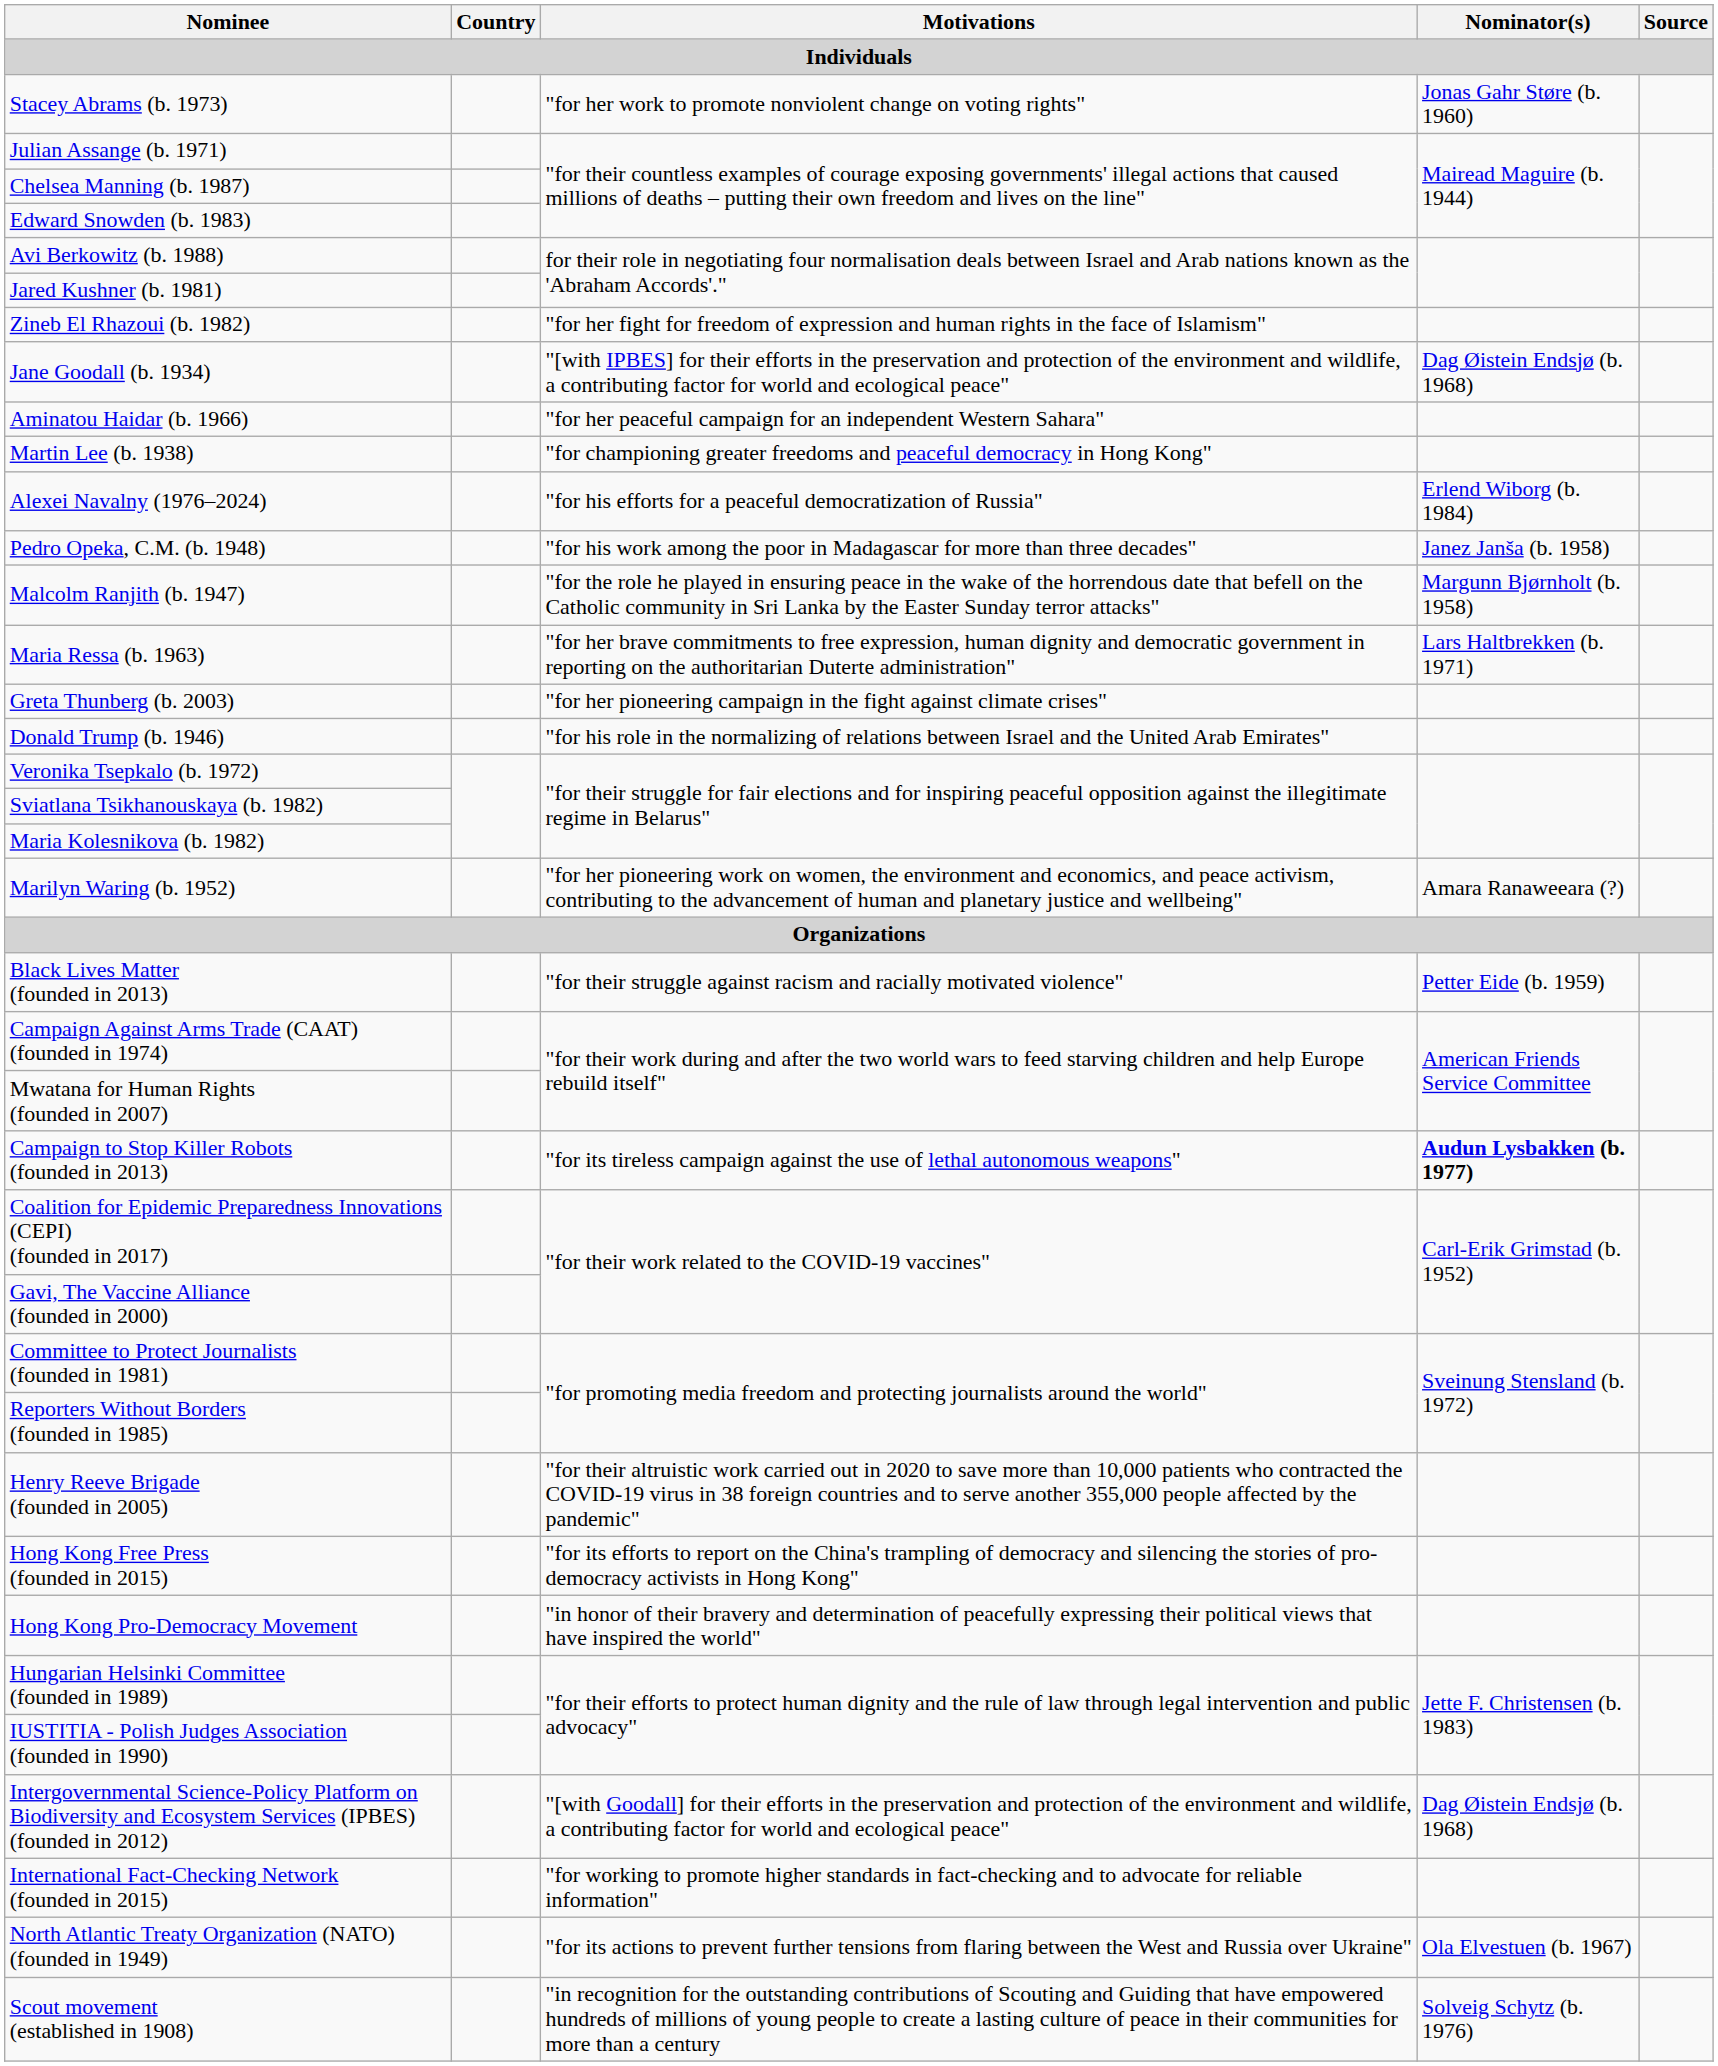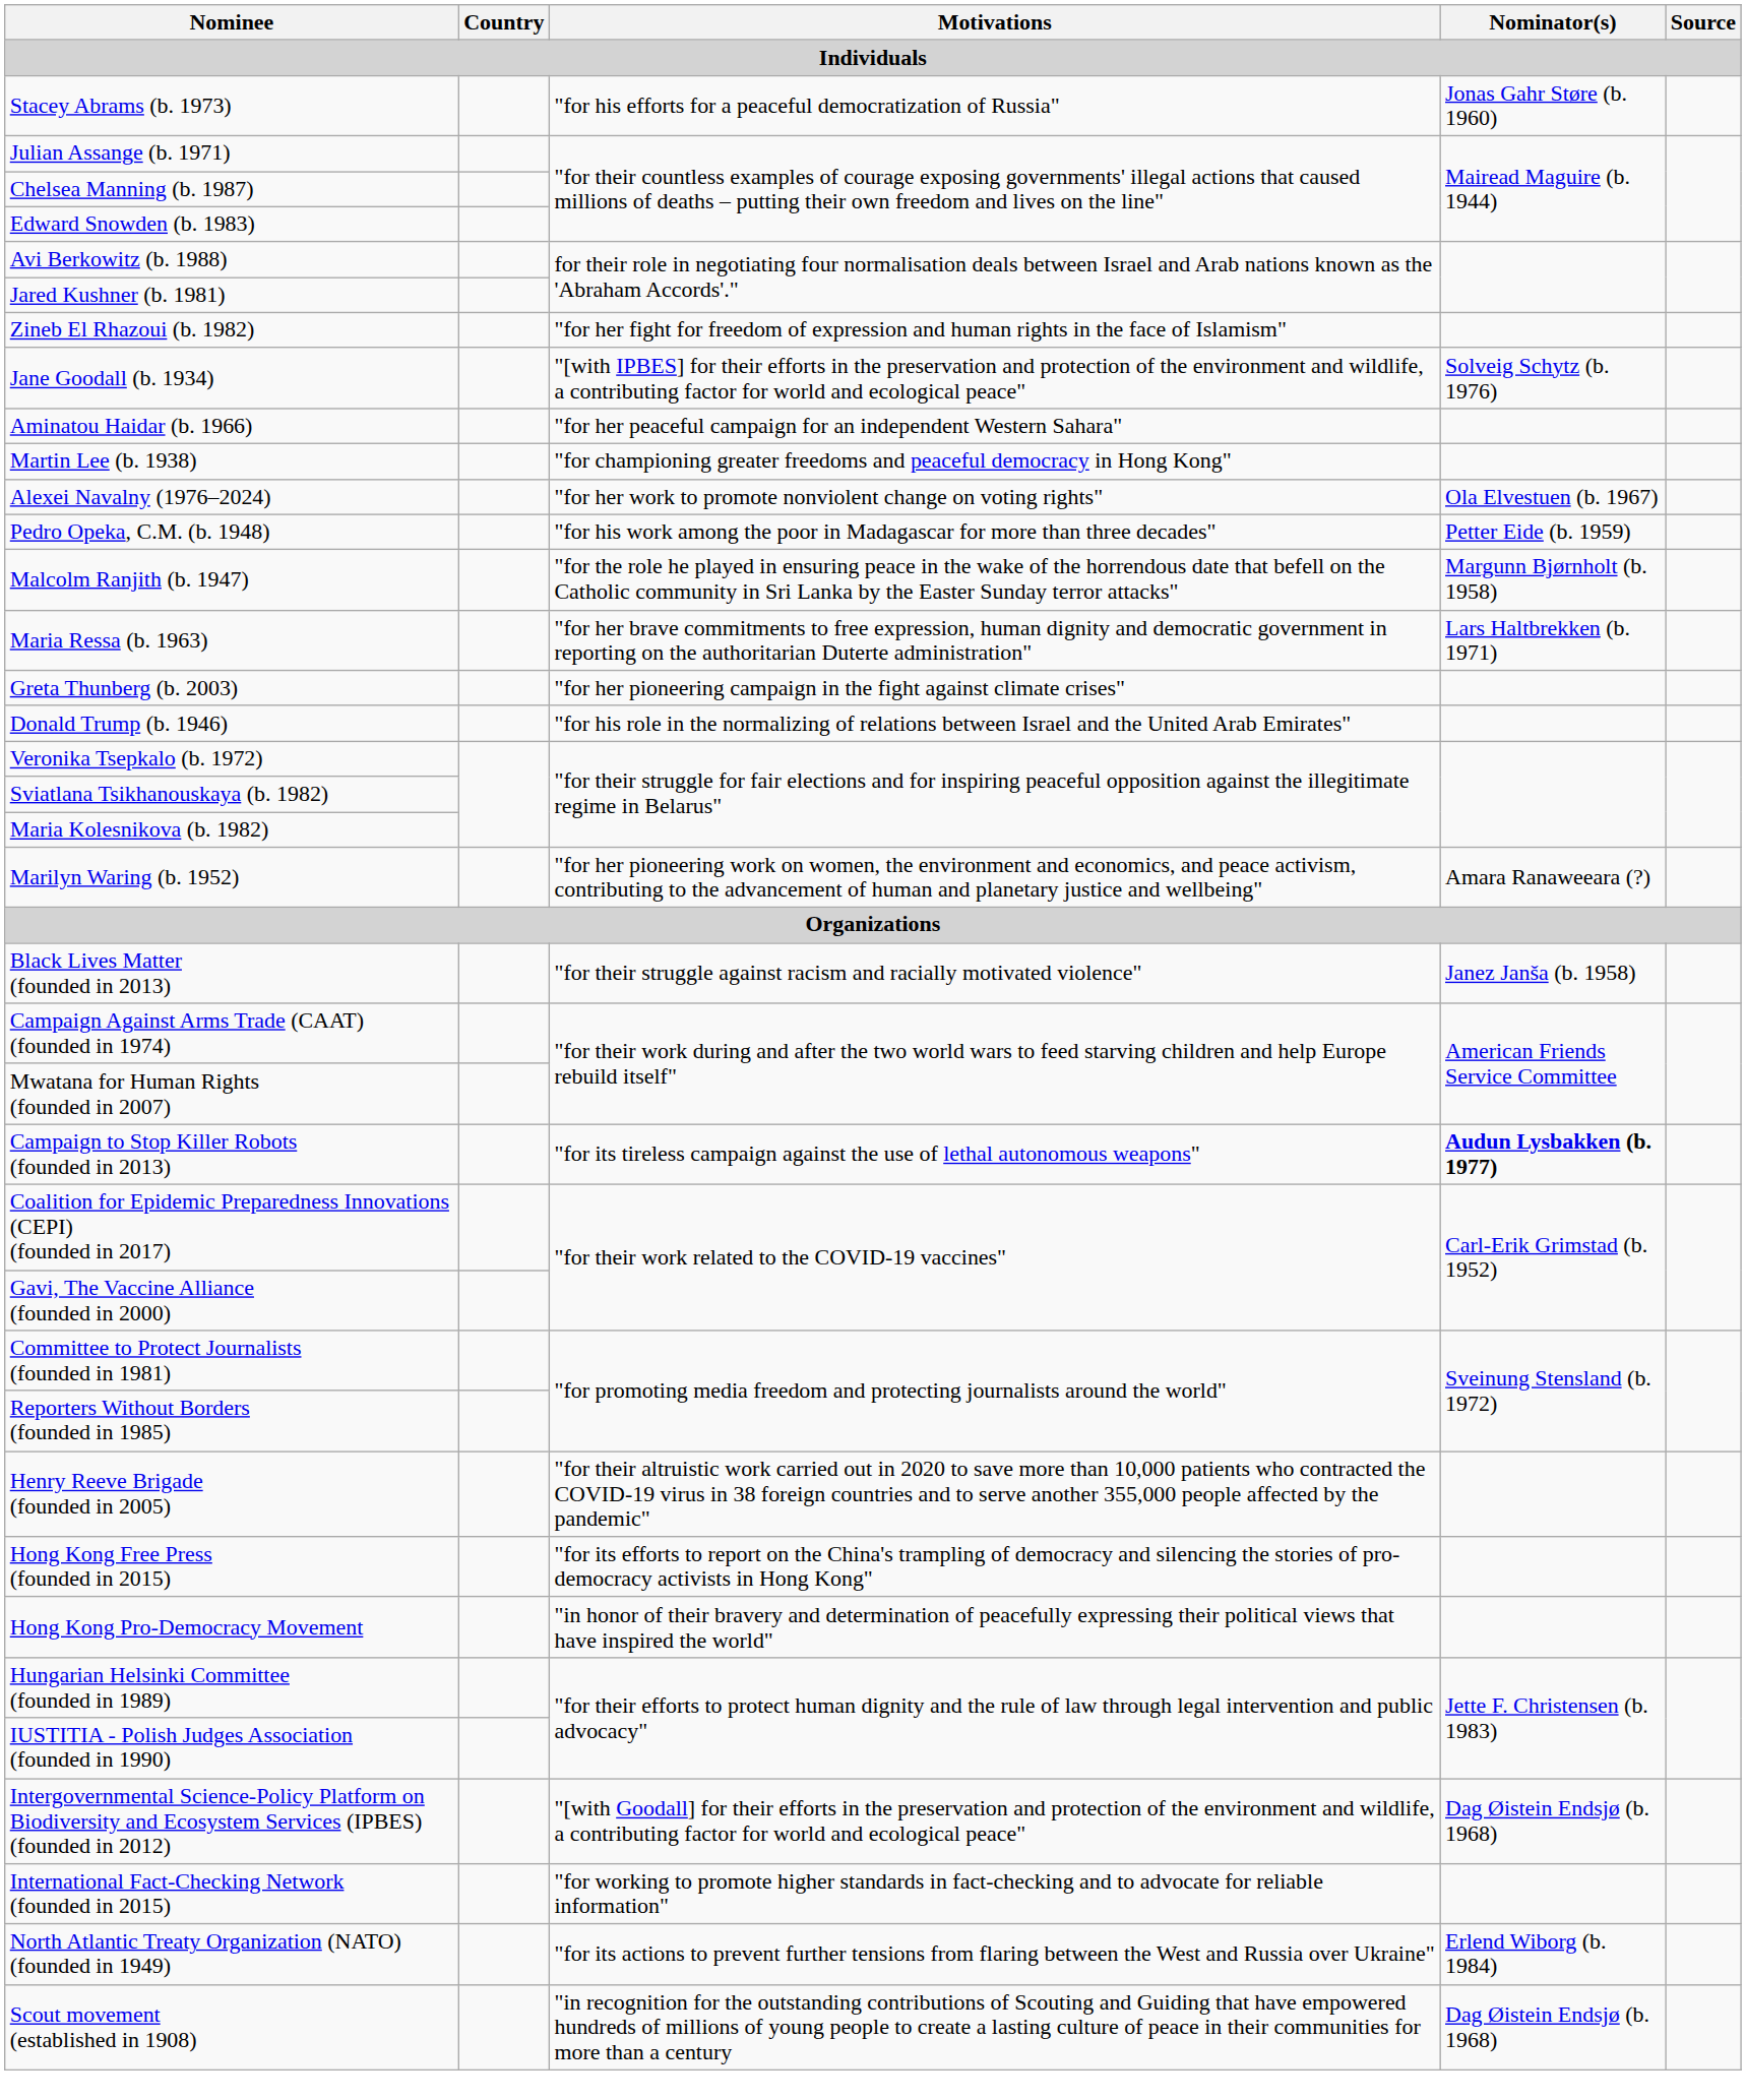 <table class="wikitable">
 <tr>
 <th>Nominee</th>
 <th>Country</th>
 <th>Motivations</th>
 <th>Nominator(s)</th>
 <th>Source</th>
 </tr>
 <tr>
 <td colspan=6 align=center style="background:lightgray;white-space:nowrap"><strong>Individuals</strong></td>
 </tr>
 <tr>
 <td><a href='#'>Stacey Abrams</a> (b. 1973)</td>
 <td></td>
-<td>"for her work to promote nonviolent change on voting rights"</td>
+<td>"for his efforts for a peaceful democratization of Russia"</td>
 <td><a href='#'>Jonas Gahr Støre</a> (b. 1960)</td>
 <td></td>
 </tr>
 <tr>
 <td><a href='#'>Julian Assange</a> (b. 1971)</td>
 <td></td>
 <td rowspan=3>"for their countless examples of courage exposing governments' illegal actions that caused millions of deaths – putting their own freedom and lives on the line"</td>
 <td rowspan=3> <a href='#'>Mairead Maguire</a> (b. 1944)</td>
 <td rowspan=3></td>
 </tr>
 <tr>
 <td><a href='#'>Chelsea Manning</a> (b. 1987)</td>
 <td></td>
 </tr>
 <tr>
 <td><a href='#'>Edward Snowden</a> (b. 1983)</td>
 <td></td>
 </tr>
 <tr>
 <td><a href='#'>Avi Berkowitz</a> (b. 1988)</td>
 <td></td>
 <td rowspan=2>for their role in negotiating four normalisation deals between Israel and Arab nations known as the 'Abraham Accords'."</td>
 <td rowspan=2></td>
 <td rowspan=2></td>
 </tr>
 <tr>
 <td><a href='#'>Jared Kushner</a> (b. 1981)</td>
 <td></td>
 </tr>
 <tr>
 <td><a href='#'>Zineb El Rhazoui</a> (b. 1982)</td>
 <td></td>
 <td>"for her fight for freedom of expression and human rights in the face of Islamism"</td>
 <td></td>
 <td></td>
 </tr>
 <tr>
 <td><a href='#'>Jane Goodall</a> (b. 1934)</td>
 <td></td>
 <td>"[with <a href='#'>IPBES</a>] for their efforts in the preservation and protection of the environment and wildlife, a contributing factor for world and ecological peace"</td>
-<td><a href='#'>Dag Øistein Endsjø</a> (b. 1968)</td>
+<td><a href='#'>Solveig Schytz</a> (b. 1976)</td>
 <td></td>
 </tr>
 <tr>
 <td><a href='#'>Aminatou Haidar</a> (b. 1966)</td>
 <td></td>
 <td>"for her peaceful campaign for an independent Western Sahara"</td>
 <td></td>
 <td></td>
 </tr>
 <tr>
 <td><a href='#'>Martin Lee</a> (b. 1938)</td>
 <td></td>
 <td>"for championing greater freedoms and <a href='#'>peaceful democracy</a> in Hong Kong"</td>
 <td></td>
 <td></td>
 </tr>
 <tr>
 <td><a href='#'>Alexei Navalny</a> (1976–2024)</td>
 <td></td>
-<td>"for his efforts for a peaceful democratization of Russia"</td>
-<td><a href='#'>Erlend Wiborg</a> (b. 1984)</td>
+<td>"for her work to promote nonviolent change on voting rights"</td>
+<td><a href='#'>Ola Elvestuen</a> (b. 1967)</td>
 <td></td>
 </tr>
 <tr>
 <td><a href='#'>Pedro Opeka</a>, C.M. (b. 1948)</td>
 <td><br></td>
 <td>"for his work among the poor in Madagascar for more than three decades"</td>
-<td><a href='#'>Janez Janša</a> (b. 1958)</td>
+<td><a href='#'>Petter Eide</a> (b. 1959)</td>
 <td></td>
 </tr>
 <tr>
 <td><a href='#'>Malcolm Ranjith</a> (b. 1947)</td>
 <td></td>
 <td>"for the role he played in ensuring peace in the wake of the horrendous date that befell on the Catholic community in Sri Lanka by the Easter Sunday terror attacks"</td>
 <td><a href='#'>Margunn Bjørnholt</a> (b. 1958)</td>
 <td></td>
 </tr>
 <tr>
 <td><a href='#'>Maria Ressa</a> (b. 1963)</td>
 <td><br></td>
 <td>"for her brave commitments to free expression, human dignity and democratic government in reporting on the authoritarian Duterte administration"</td>
 <td><a href='#'>Lars Haltbrekken</a> (b. 1971)</td>
 <td></td>
 </tr>
 <tr>
 <td><a href='#'>Greta Thunberg</a> (b. 2003)</td>
 <td></td>
 <td>"for her pioneering campaign in the fight against climate crises"</td>
 <td></td>
 <td></td>
 </tr>
 <tr>
 <td><a href='#'>Donald Trump</a> (b. 1946)</td>
 <td></td>
 <td>"for his role in the normalizing of relations between Israel and the United Arab Emirates"</td>
 <td></td>
 <td></td>
 </tr>
 <tr>
 <td><a href='#'>Veronika Tsepkalo</a> (b. 1972)</td>
 <td rowspan=3></td>
 <td rowspan=3>"for their struggle for fair elections and for inspiring peaceful opposition against the illegitimate regime in Belarus"</td>
 <td rowspan=3></td>
 <td rowspan=3></td>
 </tr>
 <tr>
 <td><a href='#'>Sviatlana Tsikhanouskaya</a> (b. 1982)</td>
 </tr>
 <tr>
 <td><a href='#'>Maria Kolesnikova</a> (b. 1982)</td>
 </tr>
 <tr>
 <td><a href='#'>Marilyn Waring</a> (b. 1952)</td>
 <td></td>
 <td>"for her pioneering work on women, the environment and economics, and peace activism, contributing to the advancement of human and planetary justice and wellbeing"</td>
 <td>Amara Ranaweeara (?)</td>
 <td></td>
 </tr>
 <tr>
 <td colspan=6 align=center style="background:lightgray;white-space:nowrap"><strong>Organizations</strong></td>
 </tr>
 <tr>
 <td><a href='#'>Black Lives Matter</a> <br>(founded in 2013)</td>
 <td></td>
 <td>"for their struggle against racism and racially motivated violence"</td>
-<td><a href='#'>Petter Eide</a> (b. 1959)</td>
+<td><a href='#'>Janez Janša</a> (b. 1958)</td>
 <td></td>
 </tr>
 <tr>
 <td><a href='#'>Campaign Against Arms Trade</a> (CAAT) <br>(founded in 1974)</td>
 <td></td>
 <td rowspan=2>"for their work during and after the two world wars to feed starving children and help Europe rebuild itself"</td>
 <td rowspan=2><a href='#'>American Friends Service Committee</a></td>
 <td rowspan=2></td>
 </tr>
 <tr>
 <td>Mwatana for Human Rights <br>(founded in 2007)</td>
 <td></td>
 </tr>
 <tr>
 <td><a href='#'>Campaign to Stop Killer Robots</a> <br>(founded in 2013)</td>
 <td></td>
 <td>"for its tireless campaign against the use of <a href='#'>lethal autonomous weapons</a>"</td>
 <td><strong><a href='#'>Audun Lysbakken</a> (b. 1977)</strong></td>
 <td></td>
 </tr>
 <tr>
 <td><a href='#'>Coalition for Epidemic Preparedness Innovations</a> (CEPI) <br>(founded in 2017)</td>
 <td></td>
 <td rowspan=2>"for their work related to the COVID-19 vaccines"</td>
 <td rowspan=2><a href='#'>Carl-Erik Grimstad</a> (b. 1952)</td>
 <td rowspan=2></td>
 </tr>
 <tr>
 <td><a href='#'>Gavi, The Vaccine Alliance</a> <br>(founded in 2000)</td>
 <td></td>
 </tr>
 <tr>
 <td><a href='#'>Committee to Protect Journalists</a> <br>(founded in 1981)</td>
 <td></td>
 <td rowspan=2>"for promoting media freedom and protecting journalists around the world"</td>
 <td rowspan=2><a href='#'>Sveinung Stensland</a> (b. 1972)</td>
 <td rowspan=2></td>
 </tr>
 <tr>
 <td><a href='#'>Reporters Without Borders</a> <br>(founded in 1985)</td>
 <td></td>
 </tr>
 <tr>
 <td><a href='#'>Henry Reeve Brigade</a> <br>(founded in 2005)</td>
 <td></td>
 <td>"for their altruistic work carried out in 2020 to save more than 10,000 patients who contracted the COVID-19 virus in 38 foreign countries and to serve another 355,000 people affected by the pandemic"</td>
 <td></td>
 <td></td>
 </tr>
 <tr>
 <td><a href='#'>Hong Kong Free Press</a> <br>(founded in 2015)</td>
 <td></td>
 <td>"for its efforts to report on the China's trampling of democracy and silencing the stories of pro-democracy activists in Hong Kong"</td>
 <td></td>
 <td></td>
 </tr>
 <tr>
 <td><a href='#'>Hong Kong Pro-Democracy Movement</a></td>
 <td></td>
 <td>"in honor of their bravery and determination of peacefully expressing their political views that have inspired the world"</td>
 <td></td>
 <td></td>
 </tr>
 <tr>
 <td><a href='#'>Hungarian Helsinki Committee</a> <br>(founded in 1989)</td>
 <td></td>
 <td rowspan=2>"for their efforts to protect human dignity and the rule of law through legal intervention and public advocacy"</td>
 <td rowspan=2><a href='#'>Jette F. Christensen</a> (b. 1983)</td>
 <td rowspan=2></td>
 </tr>
 <tr>
 <td><a href='#'>IUSTITIA - Polish Judges Association</a> <br>(founded in 1990)</td>
 <td></td>
 </tr>
 <tr>
 <td><a href='#'>Intergovernmental Science-Policy Platform on Biodiversity and Ecosystem Services</a> (IPBES) <br>(founded in 2012)</td>
 <td></td>
 <td>"[with <a href='#'>Goodall</a>] for their efforts in the preservation and protection of the environment and wildlife, a contributing factor for world and ecological peace"</td>
 <td><a href='#'>Dag Øistein Endsjø</a> (b. 1968)</td>
 <td></td>
 </tr>
 <tr>
 <td><a href='#'>International Fact-Checking Network</a> <br>(founded in 2015)</td>
 <td></td>
 <td>"for working to promote higher standards in fact-checking and to advocate for reliable information"</td>
 <td></td>
 <td></td>
 </tr>
 <tr>
 <td><a href='#'>North Atlantic Treaty Organization</a> (NATO) <br>(founded in 1949)</td>
 <td></td>
 <td>"for its actions to prevent further tensions from flaring between the West and Russia over Ukraine"</td>
-<td><a href='#'>Ola Elvestuen</a> (b. 1967)</td>
+<td><a href='#'>Erlend Wiborg</a> (b. 1984)</td>
 <td></td>
 </tr>
 <tr>
 <td><a href='#'>Scout movement</a> <br>(established in 1908)</td>
 <td></td>
 <td>"in recognition for the outstanding contributions of Scouting and Guiding that have empowered hundreds of millions of young people to create a lasting culture of peace in their communities for more than a century</td>
-<td><a href='#'>Solveig Schytz</a> (b. 1976)</td>
+<td><a href='#'>Dag Øistein Endsjø</a> (b. 1968)</td>
 <td></td>
 </tr>
 </table>
